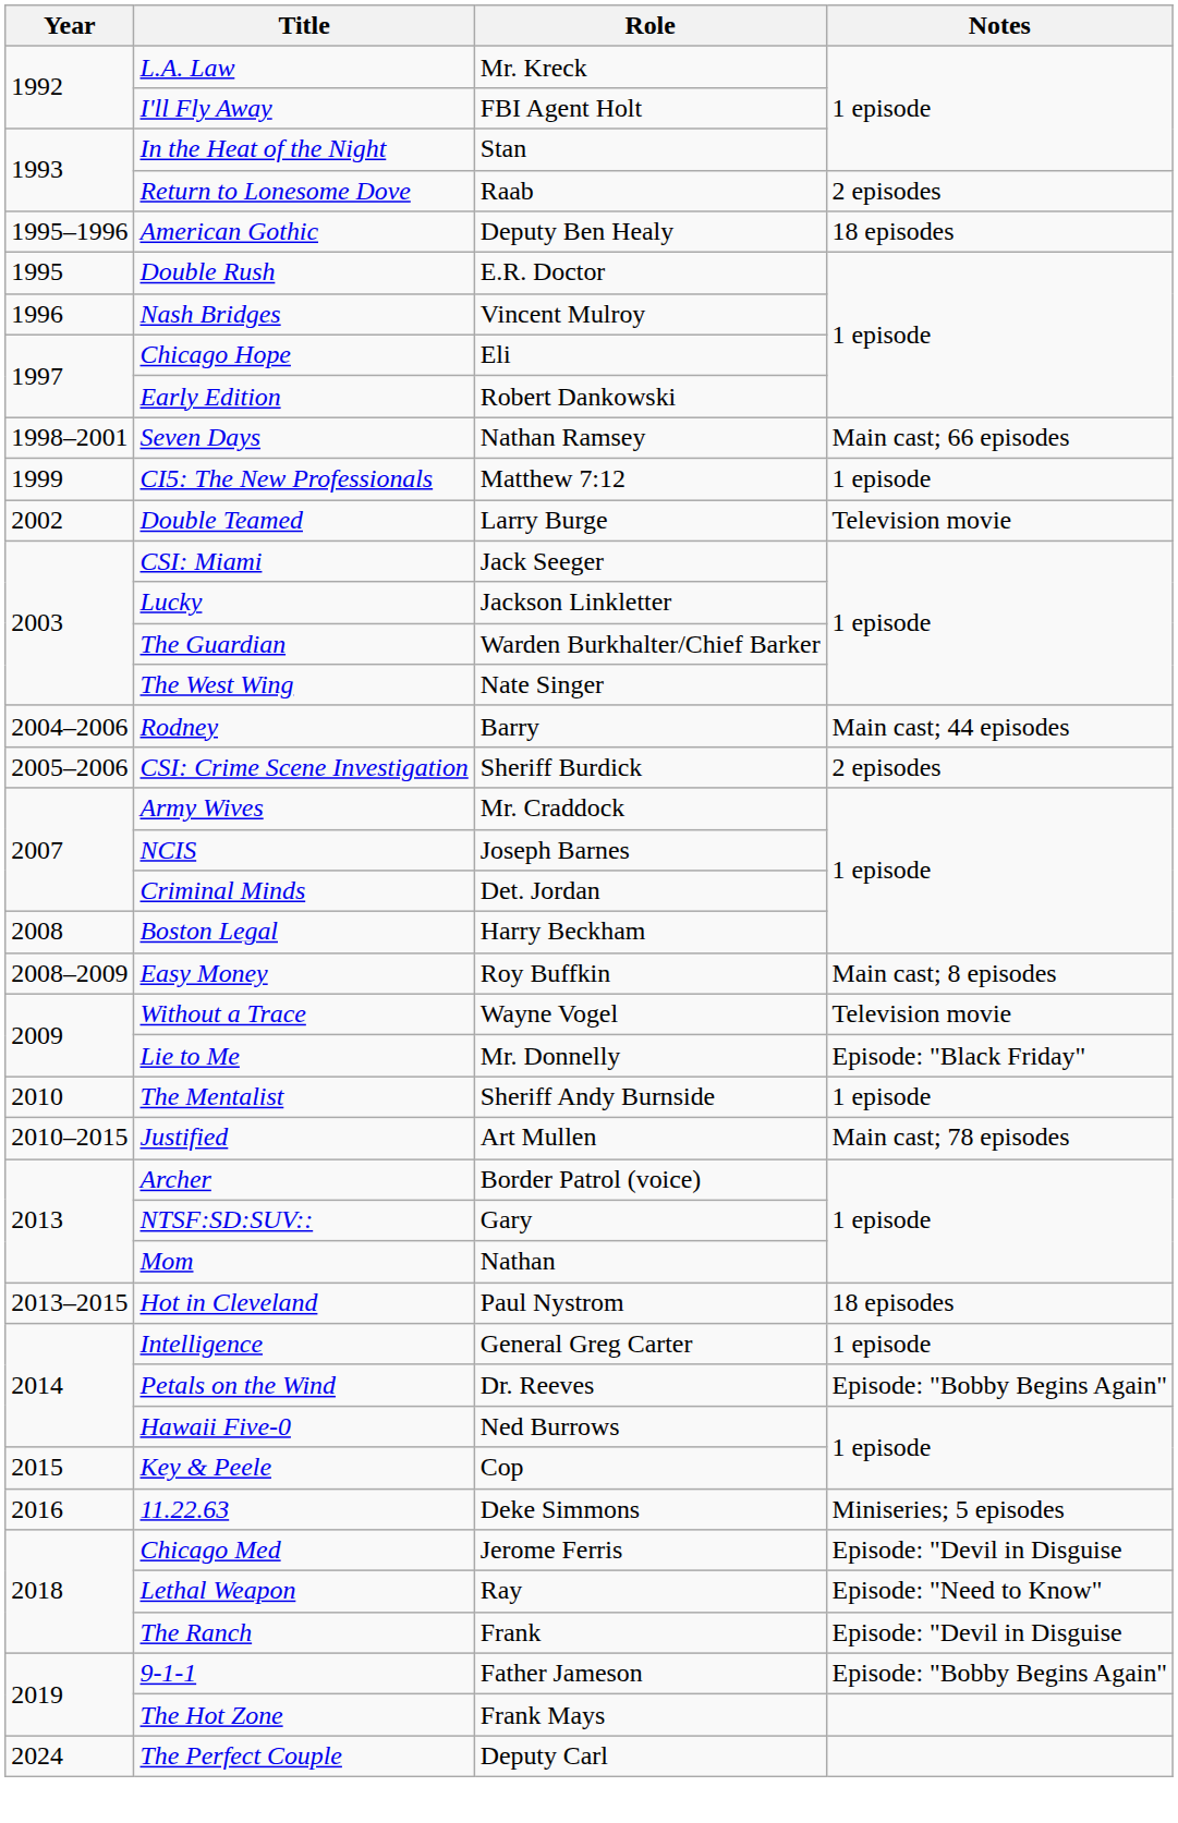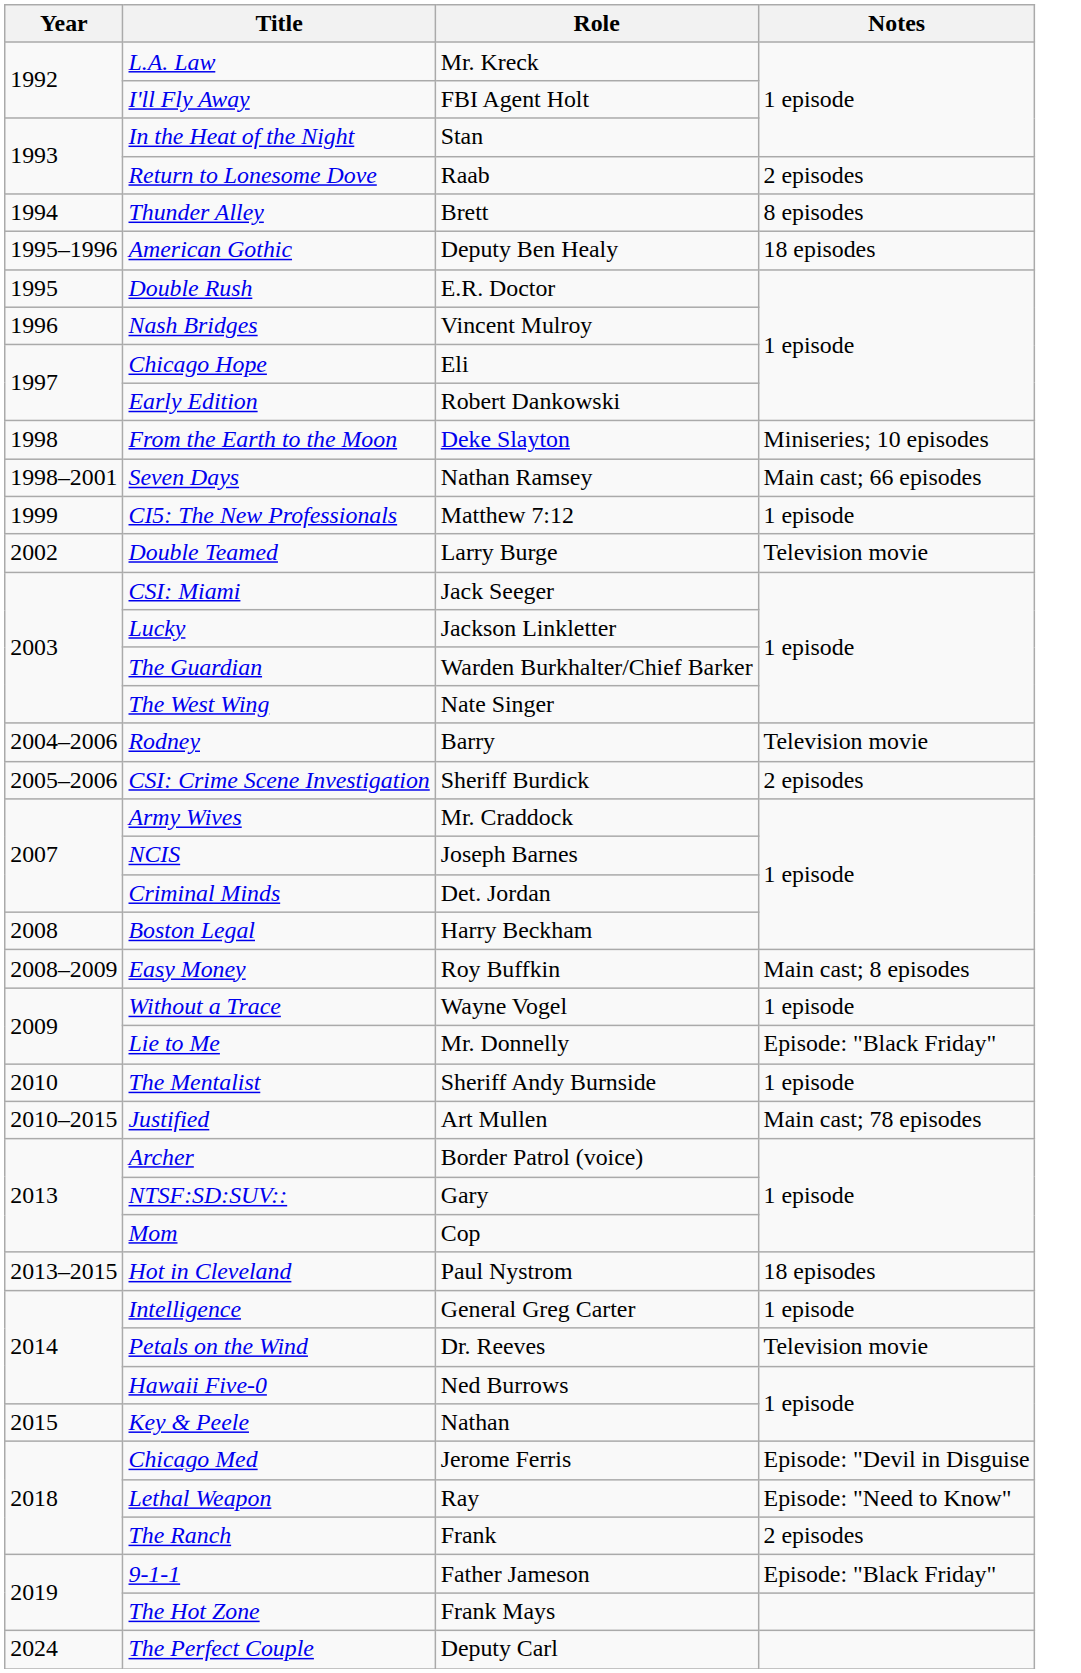 <table class="wikitable sortable">
 <tr>
 <th>Year</th>
 <th>Title</th>
 <th>Role</th>
 <th>Notes</th>
 </tr>
 <tr>
 <td rowspan="2">1992</td>
 <td><em><a href='#'>L.A. Law</a></em></td>
 <td>Mr. Kreck</td>
 <td rowspan="3">1 episode</td>
 </tr>
 <tr>
 <td><em><a href='#'>I'll Fly Away</a></em></td>
 <td>FBI Agent Holt</td>
 </tr>
 <tr>
 <td rowspan="2">1993</td>
 <td><em><a href='#'>In the Heat of the Night</a></em></td>
 <td>Stan</td>
 </tr>
 <tr>
 <td><em><a href='#'>Return to Lonesome Dove</a></em></td>
 <td>Raab</td>
 <td>2 episodes</td>
 </tr>
 <tr>
+<td>1994</td>
+<td><em><a href='#'>Thunder Alley</a></em></td>
+<td>Brett</td>
+<td>8 episodes</td>
+</tr>
+<tr>
 <td>1995–1996</td>
 <td><em><a href='#'>American Gothic</a></em></td>
 <td>Deputy Ben Healy</td>
 <td>18 episodes</td>
 </tr>
 <tr>
 <td>1995</td>
 <td><em><a href='#'>Double Rush</a></em></td>
 <td>E.R. Doctor</td>
 <td rowspan="4">1 episode</td>
 </tr>
 <tr>
 <td>1996</td>
 <td><em><a href='#'>Nash Bridges</a></em></td>
 <td>Vincent Mulroy</td>
 </tr>
 <tr>
 <td rowspan="2">1997</td>
 <td><em><a href='#'>Chicago Hope</a></em></td>
 <td>Eli</td>
 </tr>
 <tr>
 <td><em><a href='#'>Early Edition</a></em></td>
 <td>Robert Dankowski</td>
+</tr>
+<tr>
+<td>1998</td>
+<td><em><a href='#'>From the Earth to the Moon</a></em></td>
+<td><a href='#'>Deke Slayton</a></td>
+<td>Miniseries; 10 episodes</td>
 </tr>
 <tr>
 <td>1998–2001</td>
 <td><em><a href='#'>Seven Days</a></em></td>
 <td>Nathan Ramsey</td>
 <td>Main cast; 66 episodes</td>
 </tr>
 <tr>
 <td>1999</td>
 <td><em><a href='#'>CI5: The New Professionals</a></em></td>
 <td>Matthew 7:12</td>
 <td>1 episode</td>
 </tr>
 <tr>
 <td>2002</td>
 <td><em><a href='#'>Double Teamed</a></em></td>
 <td>Larry Burge</td>
 <td>Television movie</td>
 </tr>
 <tr>
 <td rowspan="4">2003</td>
 <td><em><a href='#'>CSI: Miami</a></em></td>
 <td>Jack Seeger</td>
 <td rowspan="4">1 episode</td>
 </tr>
 <tr>
 <td><em><a href='#'>Lucky</a></em></td>
 <td>Jackson Linkletter</td>
 </tr>
 <tr>
 <td><em><a href='#'>The Guardian</a></em></td>
 <td>Warden Burkhalter/Chief Barker</td>
 </tr>
 <tr>
 <td><em><a href='#'>The West Wing</a></em></td>
 <td>Nate Singer</td>
 </tr>
 <tr>
 <td>2004–2006</td>
 <td><em><a href='#'>Rodney</a></em></td>
 <td>Barry</td>
-<td>Main cast; 44 episodes</td>
+<td>Television movie</td>
 </tr>
 <tr>
 <td>2005–2006</td>
 <td><em><a href='#'>CSI: Crime Scene Investigation</a></em></td>
 <td>Sheriff Burdick</td>
 <td>2 episodes</td>
 </tr>
 <tr>
 <td rowspan="3">2007</td>
 <td><em><a href='#'>Army Wives</a></em></td>
 <td>Mr. Craddock</td>
 <td rowspan="4">1 episode</td>
 </tr>
 <tr>
 <td><em><a href='#'>NCIS</a></em></td>
 <td>Joseph Barnes</td>
 </tr>
 <tr>
 <td><em><a href='#'>Criminal Minds</a></em></td>
 <td>Det. Jordan</td>
 </tr>
 <tr>
 <td>2008</td>
 <td><em><a href='#'>Boston Legal</a></em></td>
 <td>Harry Beckham</td>
 </tr>
 <tr>
 <td>2008–2009</td>
 <td><em><a href='#'>Easy Money</a></em></td>
 <td>Roy Buffkin</td>
 <td>Main cast; 8 episodes</td>
 </tr>
 <tr>
 <td rowspan="2">2009</td>
 <td><em><a href='#'>Without a Trace</a></em></td>
 <td>Wayne Vogel</td>
-<td>Television movie</td>
+<td>1 episode</td>
 </tr>
 <tr>
 <td><em><a href='#'>Lie to Me</a></em></td>
 <td>Mr. Donnelly</td>
 <td>Episode: "Black Friday"</td>
 </tr>
 <tr>
 <td>2010</td>
 <td><em><a href='#'>The Mentalist</a></em></td>
 <td>Sheriff Andy Burnside</td>
 <td>1 episode</td>
 </tr>
 <tr>
 <td>2010–2015</td>
 <td><em><a href='#'>Justified</a></em></td>
 <td>Art Mullen</td>
 <td>Main cast; 78 episodes</td>
 </tr>
 <tr>
 <td rowspan="3">2013</td>
 <td><em><a href='#'>Archer</a></em></td>
 <td>Border Patrol (voice)</td>
 <td rowspan="3">1 episode</td>
 </tr>
 <tr>
 <td><em><a href='#'>NTSF:SD:SUV::</a></em></td>
 <td>Gary</td>
 </tr>
 <tr>
 <td><em><a href='#'>Mom</a></em></td>
-<td>Nathan</td>
+<td>Cop</td>
 </tr>
 <tr>
 <td>2013–2015</td>
 <td><em><a href='#'>Hot in Cleveland</a></em></td>
 <td>Paul Nystrom</td>
 <td>18 episodes</td>
 </tr>
 <tr>
 <td rowspan="3">2014</td>
 <td><em><a href='#'>Intelligence</a></em></td>
 <td>General Greg Carter</td>
 <td>1 episode</td>
 </tr>
 <tr>
 <td><em><a href='#'>Petals on the Wind</a></em></td>
 <td>Dr. Reeves</td>
-<td>Episode: "Bobby Begins Again"</td>
+<td>Television movie</td>
 </tr>
 <tr>
 <td><em><a href='#'>Hawaii Five-0</a></em></td>
 <td>Ned Burrows</td>
 <td rowspan="2">1 episode</td>
 </tr>
 <tr>
 <td>2015</td>
 <td><em><a href='#'>Key & Peele</a></em></td>
-<td>Cop</td>
-</tr>
-<tr>
-<td>2016</td>
-<td><em><a href='#'>11.22.63</a></em></td>
-<td>Deke Simmons</td>
-<td>Miniseries; 5 episodes</td>
+<td>Nathan</td>
 </tr>
 <tr>
 <td rowspan="3">2018</td>
 <td><em><a href='#'>Chicago Med</a></em></td>
 <td>Jerome Ferris</td>
 <td>Episode: "Devil in Disguise</td>
 </tr>
 <tr>
 <td><em><a href='#'>Lethal Weapon</a></em></td>
 <td>Ray</td>
 <td>Episode: "Need to Know"</td>
 </tr>
 <tr>
 <td><em><a href='#'>The Ranch</a></em></td>
 <td>Frank</td>
-<td>Episode: "Devil in Disguise</td>
+<td>2 episodes</td>
 </tr>
 <tr>
 <td rowspan="2">2019</td>
 <td><em><a href='#'>9-1-1</a></em></td>
 <td>Father Jameson</td>
-<td>Episode: "Bobby Begins Again"</td>
+<td>Episode: "Black Friday"</td>
 </tr>
 <tr>
 <td><em><a href='#'>The Hot Zone</a></em></td>
 <td>Frank Mays</td>
 <td></td>
 </tr>
 <tr>
 <td>2024</td>
 <td><em><a href='#'>The Perfect Couple</a></em></td>
 <td>Deputy Carl</td>
 <td></td>
 </tr>
 </table>
